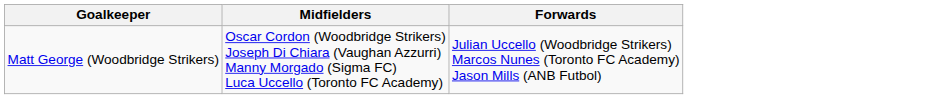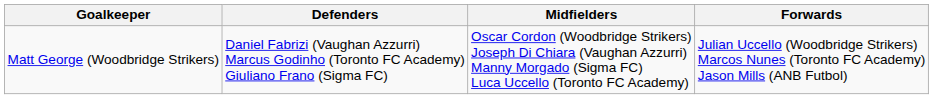 <table class="wikitable">
 <tr>
 <th>Goalkeeper</th>
+<th>Defenders</th>
 <th>Midfielders</th>
 <th>Forwards</th>
 </tr>
 <tr>
 <td><a href='#'>Matt George</a> (Woodbridge Strikers)</td>
+<td><a href='#'>Daniel Fabrizi</a> (Vaughan Azzurri)<br><a href='#'>Marcus Godinho</a> (Toronto FC Academy)<br><a href='#'>Giuliano Frano</a> (Sigma FC)</td>
 <td><a href='#'>Oscar Cordon</a> (Woodbridge Strikers)<br><a href='#'>Joseph Di Chiara</a> (Vaughan Azzurri)<br><a href='#'>Manny Morgado</a> (Sigma FC)<br><a href='#'>Luca Uccello</a> (Toronto FC Academy)</td>
 <td><a href='#'>Julian Uccello</a> (Woodbridge Strikers)<br><a href='#'>Marcos Nunes</a> (Toronto FC Academy)<br><a href='#'>Jason Mills</a> (ANB Futbol)</td>
 </tr>
 </table>
